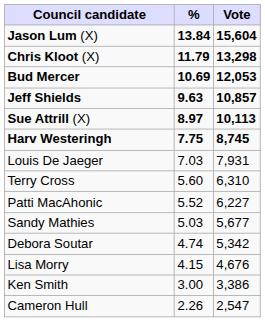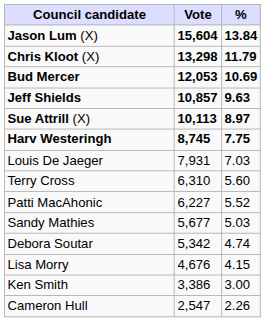 <table class="wikitable">
 <tr>
 <th style="background:#ddf;" width="200px">Council candidate</th>
+<th style="background:#ddf;" width="50px">Vote</th>
 <th style="background:#ddf;" width="30px">%</th>
-<th style="background:#ddf;" width="50px">Vote</th>
 </tr>
 <tr>
 <td><strong>Jason Lum</strong> (X)</td>
+<td><strong>15,604</strong></td>
 <td><strong>13.84</strong></td>
-<td><strong>15,604</strong></td>
 </tr>
 <tr>
 <td><strong>Chris Kloot</strong> (X)</td>
+<td><strong>13,298</strong></td>
 <td><strong>11.79</strong></td>
-<td><strong>13,298</strong></td>
 </tr>
 <tr>
 <td><strong>Bud Mercer</strong></td>
+<td><strong>12,053</strong></td>
 <td><strong>10.69</strong></td>
-<td><strong>12,053</strong></td>
 </tr>
 <tr>
 <td><strong>Jeff Shields</strong></td>
+<td><strong>10,857</strong></td>
 <td><strong>9.63</strong></td>
-<td><strong>10,857</strong></td>
 </tr>
 <tr>
 <td><strong>Sue Attrill</strong> (X)</td>
+<td><strong>10,113</strong></td>
 <td><strong>8.97</strong></td>
-<td><strong>10,113</strong></td>
 </tr>
 <tr>
 <td><strong>Harv Westeringh</strong></td>
+<td><strong>8,745</strong></td>
 <td><strong>7.75</strong></td>
-<td><strong>8,745</strong></td>
 </tr>
 <tr>
 <td>Louis De Jaeger</td>
+<td>7,931</td>
 <td>7.03</td>
-<td>7,931</td>
 </tr>
 <tr>
 <td>Terry Cross</td>
+<td>6,310</td>
 <td>5.60</td>
-<td>6,310</td>
 </tr>
 <tr>
 <td>Patti MacAhonic</td>
+<td>6,227</td>
 <td>5.52</td>
-<td>6,227</td>
 </tr>
 <tr>
 <td>Sandy Mathies</td>
+<td>5,677</td>
 <td>5.03</td>
-<td>5,677</td>
 </tr>
 <tr>
 <td>Debora Soutar</td>
+<td>5,342</td>
 <td>4.74</td>
-<td>5,342</td>
 </tr>
 <tr>
 <td>Lisa Morry</td>
+<td>4,676</td>
 <td>4.15</td>
-<td>4,676</td>
 </tr>
 <tr>
 <td>Ken Smith</td>
+<td>3,386</td>
 <td>3.00</td>
-<td>3,386</td>
 </tr>
 <tr>
 <td>Cameron Hull</td>
+<td>2,547</td>
 <td>2.26</td>
-<td>2,547</td>
 </tr>
 </table>
